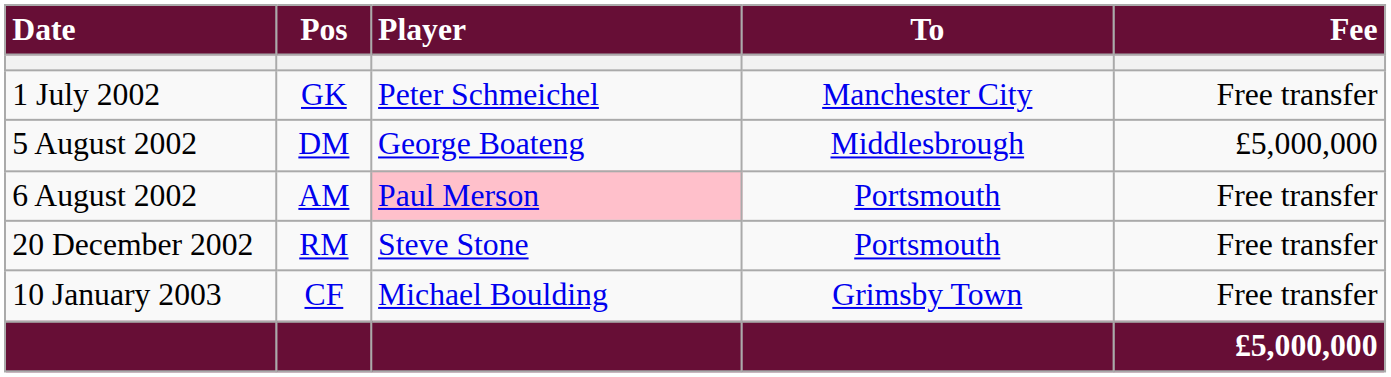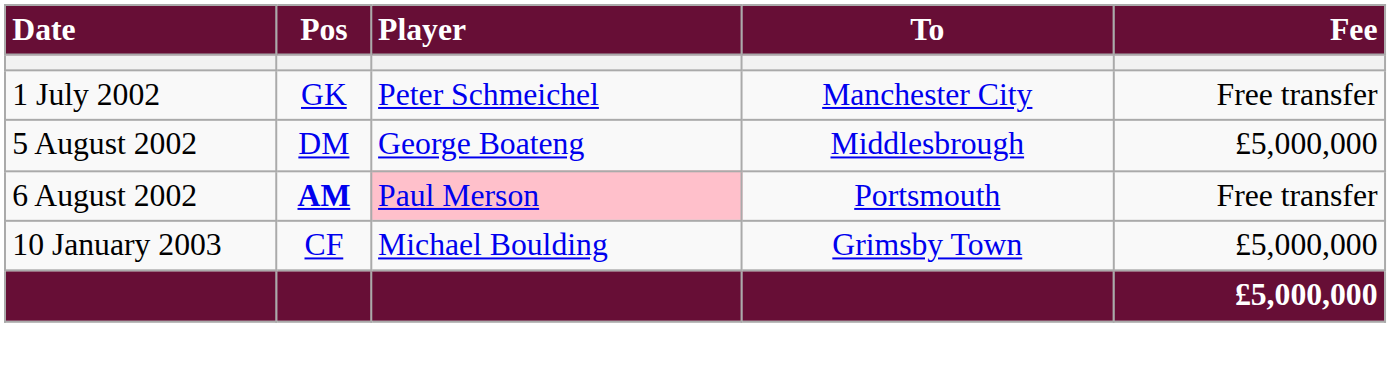 <table class="wikitable">
 <tr>
 <th style="background:#670E36; color:#ffffff; text-align:left; width:130px">Date</th>
 <th style="background:#670E36; color:#ffffff; text-align:center; width:40px">Pos</th>
 <th style="background:#670E36; color:#ffffff; text-align:left; width:180px">Player</th>
 <th style="background:#670E36; color:#ffffff; text-align:center; width:180px">To</th>
 <th style="background:#670E36; color:#ffffff; text-align:right; width:130px">Fee</th>
 </tr>
 <tr>
 <th></th>
 <th></th>
 <th></th>
 <th></th>
 <th></th>
 </tr>
 <tr>
 <td>1 July 2002</td>
 <td style="text-align:center;"><a href='#'>GK</a></td>
 <td> <a href='#'>Peter Schmeichel</a></td>
 <td style="text-align:center;"><a href='#'>Manchester City</a></td>
 <td style="text-align:right;">Free transfer</td>
 </tr>
 <tr>
 <td>5 August 2002</td>
 <td style="text-align:center;"><a href='#'>DM</a></td>
 <td> <a href='#'>George Boateng</a></td>
 <td style="text-align:center;"><a href='#'>Middlesbrough</a></td>
 <td style="text-align:right;">£5,000,000</td>
 </tr>
 <tr>
 <td>6 August 2002</td>
-<td style="text-align:center;"><a href='#'>AM</a></td>
+<td style="text-align:center;"><strong><a href='#'>AM</a></strong></td>
 <td style="background: pink;"><a href='#'>Paul Merson</a></td>
-<td style="text-align:center;"><a href='#'>Portsmouth</a></td>
-<td style="text-align:right;">Free transfer</td>
-</tr>
-<tr>
-<td>20 December 2002</td>
-<td style="text-align:center;"><a href='#'>RM</a></td>
-<td><a href='#'>Steve Stone</a></td>
 <td style="text-align:center;"><a href='#'>Portsmouth</a></td>
 <td style="text-align:right;">Free transfer</td>
 </tr>
 <tr>
 <td>10 January 2003</td>
 <td style="text-align:center;"><a href='#'>CF</a></td>
 <td><a href='#'>Michael Boulding</a></td>
 <td style="text-align:center;"><a href='#'>Grimsby Town</a></td>
-<td style="text-align:right;">Free transfer</td>
+<td style="text-align:right;">£5,000,000</td>
 </tr>
 <tr>
 <th style="background:#670E36;"></th>
 <th style="background:#670E36;"></th>
 <th style="background:#670E36;"></th>
 <th style="background:#670E36;"></th>
 <th style="background:#670E36; color:#ffffff; text-align:right;"><strong>£5,000,000</strong></th>
 </tr>
 </table>
